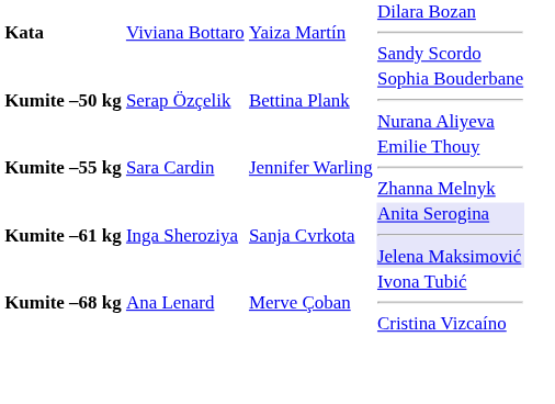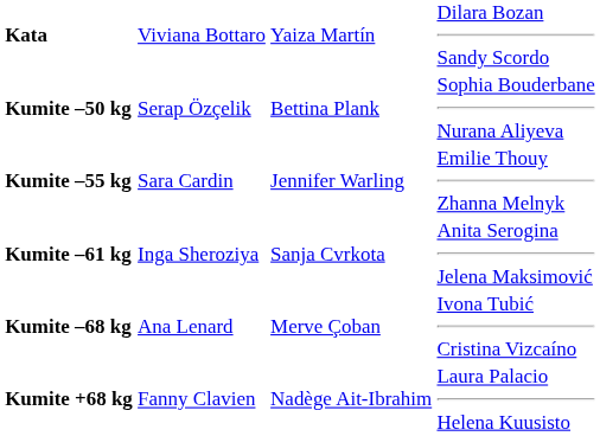 <table>
 <tr>
 <td><strong>Kata</strong></td>
 <td> <a href='#'>Viviana Bottaro</a></td>
 <td> <a href='#'>Yaiza Martín</a></td>
 <td> <a href='#'>Dilara Bozan</a><hr> <a href='#'>Sandy Scordo</a></td>
 </tr>
 <tr>
 <td><strong>Kumite –50 kg</strong></td>
 <td> <a href='#'>Serap Özçelik</a></td>
 <td> <a href='#'>Bettina Plank</a></td>
 <td> <a href='#'>Sophia Bouderbane</a><hr> <a href='#'>Nurana Aliyeva</a></td>
 </tr>
 <tr>
 <td><strong>Kumite –55 kg</strong></td>
 <td> <a href='#'>Sara Cardin</a></td>
 <td> <a href='#'>Jennifer Warling</a></td>
 <td> <a href='#'>Emilie Thouy</a><hr> <a href='#'>Zhanna Melnyk</a></td>
 </tr>
 <tr>
 <td><strong>Kumite –61 kg</strong></td>
 <td> <a href='#'>Inga Sheroziya</a></td>
 <td> <a href='#'>Sanja Cvrkota</a></td>
-<td style="background: lavender;"> <a href='#'>Anita Serogina</a><hr> <a href='#'>Jelena Maksimović</a></td>
+<td> <a href='#'>Anita Serogina</a><hr> <a href='#'>Jelena Maksimović</a></td>
 </tr>
 <tr>
 <td><strong>Kumite –68 kg</strong></td>
 <td> <a href='#'>Ana Lenard</a></td>
 <td> <a href='#'>Merve Çoban</a></td>
 <td> <a href='#'>Ivona Tubić</a><hr> <a href='#'>Cristina Vizcaíno</a></td>
 </tr>
+<tr>
+<td><strong>Kumite +68 kg</strong></td>
+<td> <a href='#'>Fanny Clavien</a></td>
+<td> <a href='#'>Nadège Ait-Ibrahim</a></td>
+<td> <a href='#'>Laura Palacio</a><hr> <a href='#'>Helena Kuusisto</a></td>
+</tr>
 </table>
